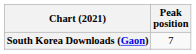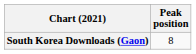 <table class="wikitable plainrowheaders" style="text-align:center">
 <tr>
 <th scope="col">Chart (2021)</th>
 <th scope="col">Peak<br>position</th>
 </tr>
 <tr>
 <th scope="row">South Korea Downloads (<a href='#'>Gaon</a>)</th>
-<td>7</td>
+<td>8</td>
 </tr>
 </table>
